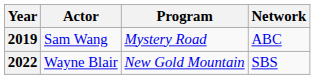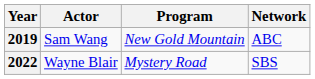 <table class="wikitable plainrowheaders">
 <tr>
 <th>Year</th>
 <th>Actor</th>
 <th>Program</th>
 <th>Network</th>
 </tr>
 <tr>
 <th scope="row">2019</th>
 <td><a href='#'>Sam Wang</a></td>
-<td><em><a href='#'>Mystery Road</a></em></td>
+<td><em><a href='#'>New Gold Mountain</a></em></td>
 <td><a href='#'>ABC</a></td>
 </tr>
 <tr>
 <th scope="row">2022</th>
 <td><a href='#'>Wayne Blair</a></td>
-<td><em><a href='#'>New Gold Mountain</a></em></td>
+<td><em><a href='#'>Mystery Road</a></em></td>
 <td><a href='#'>SBS</a></td>
 </tr>
 </table>
